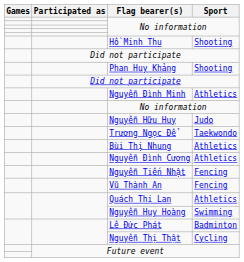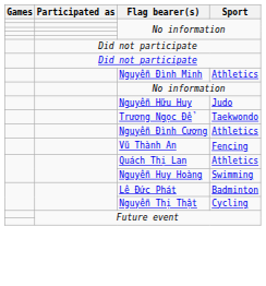 <table class="wikitable">
 <tr>
 <th>Games</th>
 <th>Participated as</th>
 <th>Flag bearer(s)</th>
 <th>Sport</th>
 </tr>
 <tr>
 <td></td>
 <td></td>
 <td colspan=2 rowspan=5 align="center"><em>No information</em></td>
 </tr>
 <tr>
 <td></td>
 <td></td>
 </tr>
 <tr>
 <td></td>
 <td></td>
 </tr>
 <tr>
 <td></td>
 <td></td>
 </tr>
 <tr>
 <td></td>
 <td></td>
 </tr>
 <tr>
 <td></td>
-<td></td>
-<td><a href='#'>Hồ Minh Thu</a></td>
-<td><a href='#'>Shooting</a></td>
-</tr>
-<tr>
-<td></td>
 <td colspan=3 align="center"><em>Did not participate</em></td>
-</tr>
-<tr>
-<td></td>
-<td></td>
-<td><a href='#'>Phan Huy Khảng</a></td>
-<td><a href='#'>Shooting</a></td>
 </tr>
 <tr>
 <td></td>
 <td colspan=3 align="center"><em><a href='#'>Did not participate</a></em></td>
 </tr>
 <tr>
 <td></td>
 <td></td>
 <td><a href='#'>Nguyễn Đình Minh</a></td>
 <td><a href='#'>Athletics</a></td>
 </tr>
 <tr>
 <td></td>
 <td></td>
 <td colspan=2 align="center"><em>No information</em></td>
 </tr>
 <tr>
 <td></td>
 <td></td>
 <td><a href='#'>Nguyễn Hữu Huy</a></td>
 <td><a href='#'>Judo</a></td>
 </tr>
 <tr>
 <td></td>
 <td></td>
 <td><a href='#'>Trương Ngọc Để</a></td>
 <td><a href='#'>Taekwondo</a></td>
 </tr>
 <tr>
 <td></td>
 <td></td>
-<td><a href='#'>Bùi Thị Nhung</a></td>
-<td><a href='#'>Athletics</a></td>
-</tr>
-<tr>
-<td></td>
-<td></td>
 <td><a href='#'>Nguyễn Đình Cương</a></td>
 <td><a href='#'>Athletics</a></td>
-</tr>
-<tr>
-<td></td>
-<td></td>
-<td><a href='#'>Nguyễn Tiến Nhật</a></td>
-<td><a href='#'>Fencing</a></td>
 </tr>
 <tr>
 <td></td>
 <td></td>
 <td><a href='#'>Vũ Thành An</a>　</td>
 <td><a href='#'>Fencing</a></td>
 </tr>
 <tr>
 <td rowspan="2"></td>
 <td rowspan="2"></td>
 <td><a href='#'>Quách Thị Lan</a></td>
 <td><a href='#'>Athletics</a></td>
 </tr>
 <tr>
 <td><a href='#'>Nguyễn Huy Hoàng</a></td>
 <td><a href='#'>Swimming</a></td>
 </tr>
 <tr>
 <td rowspan="2"></td>
 <td rowspan="2"></td>
 <td><a href='#'>Lê Đức Phát</a></td>
 <td><a href='#'>Badminton</a></td>
 </tr>
 <tr>
 <td><a href='#'>Nguyễn Thị Thật</a></td>
 <td><a href='#'>Cycling</a></td>
 </tr>
 <tr>
 <td></td>
 <td rowspan=2 colspan=3 align="center"><em>Future event</em></td>
 </tr>
 <tr>
 <td></td>
 </tr>
 </table>
